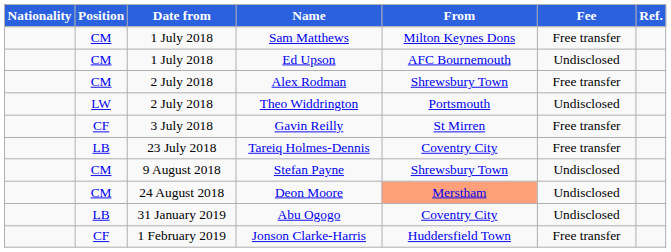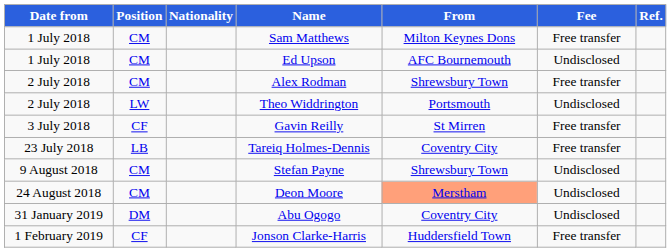 <table class="wikitable"  style="text-align:center; font-size:90%; ">
 <tr>
+<th style="background:#2B60DE; color:#FFFFFF; width:110px;">Date from</th>
+<th style="background:#2B60DE; color:#FFFFFF; width:50px;">Position</th>
 <th style="background:#2B60DE; color:#FFFFFF; width:50px;">Nationality</th>
-<th style="background:#2B60DE; color:#FFFFFF; width:50px;">Position</th>
-<th style="background:#2B60DE; color:#FFFFFF; width:110px;">Date from</th>
 <th style="background:#2B60DE; color:#FFFFFF; width:150px;">Name</th>
 <th style="background:#2B60DE; color:#FFFFFF; width:160px;">From</th>
 <th style="background:#2B60DE; color:#FFFFFF; width:100px;">Fee</th>
 <th style="background:#2B60DE; color:#FFFFFF; width:25px;">Ref.</th>
 </tr>
 <tr>
+<td>1 July 2018</td>
+<td><a href='#'>CM</a></td>
 <td></td>
-<td><a href='#'>CM</a></td>
-<td>1 July 2018</td>
 <td><a href='#'>Sam Matthews</a></td>
 <td><a href='#'>Milton Keynes Dons</a></td>
 <td>Free transfer</td>
 <td></td>
 </tr>
 <tr>
+<td>1 July 2018</td>
+<td><a href='#'>CM</a></td>
 <td></td>
-<td><a href='#'>CM</a></td>
-<td>1 July 2018</td>
 <td><a href='#'>Ed Upson</a></td>
 <td><a href='#'>AFC Bournemouth</a></td>
 <td>Undisclosed</td>
 <td></td>
 </tr>
 <tr>
+<td>2 July 2018</td>
+<td><a href='#'>CM</a></td>
 <td></td>
-<td><a href='#'>CM</a></td>
-<td>2 July 2018</td>
 <td><a href='#'>Alex Rodman</a></td>
 <td><a href='#'>Shrewsbury Town</a></td>
 <td>Free transfer</td>
 <td></td>
 </tr>
 <tr>
+<td>2 July 2018</td>
+<td><a href='#'>LW</a></td>
 <td></td>
-<td><a href='#'>LW</a></td>
-<td>2 July 2018</td>
 <td><a href='#'>Theo Widdrington</a></td>
 <td><a href='#'>Portsmouth</a></td>
 <td>Undisclosed</td>
 <td></td>
 </tr>
 <tr>
+<td>3 July 2018</td>
+<td><a href='#'>CF</a></td>
 <td></td>
-<td><a href='#'>CF</a></td>
-<td>3 July 2018</td>
 <td><a href='#'>Gavin Reilly</a></td>
 <td> <a href='#'>St Mirren</a></td>
 <td>Free transfer</td>
 <td></td>
 </tr>
 <tr>
+<td>23 July 2018</td>
+<td><a href='#'>LB</a></td>
 <td></td>
-<td><a href='#'>LB</a></td>
-<td>23 July 2018</td>
 <td><a href='#'>Tareiq Holmes-Dennis</a></td>
 <td><a href='#'>Coventry City</a></td>
 <td>Free transfer</td>
 <td></td>
 </tr>
 <tr>
+<td>9 August 2018</td>
+<td><a href='#'>CM</a></td>
 <td></td>
-<td><a href='#'>CM</a></td>
-<td>9 August 2018</td>
 <td><a href='#'>Stefan Payne</a></td>
 <td><a href='#'>Shrewsbury Town</a></td>
 <td>Undisclosed</td>
 <td></td>
 </tr>
 <tr>
+<td>24 August 2018</td>
+<td><a href='#'>CM</a></td>
 <td></td>
-<td><a href='#'>CM</a></td>
-<td>24 August 2018</td>
 <td><a href='#'>Deon Moore</a></td>
 <td style="background: lightsalmon;"><a href='#'>Merstham</a></td>
 <td>Undisclosed</td>
 <td></td>
 </tr>
 <tr>
+<td>31 January 2019</td>
+<td><a href='#'>DM</a></td>
 <td></td>
-<td><a href='#'>LB</a></td>
-<td>31 January 2019</td>
 <td><a href='#'>Abu Ogogo</a></td>
 <td><a href='#'>Coventry City</a></td>
 <td>Undisclosed</td>
 <td></td>
 </tr>
 <tr>
+<td>1 February 2019</td>
+<td><a href='#'>CF</a></td>
 <td></td>
-<td><a href='#'>CF</a></td>
-<td>1 February 2019</td>
 <td><a href='#'>Jonson Clarke-Harris</a></td>
 <td><a href='#'>Huddersfield Town</a></td>
 <td>Free transfer</td>
 <td></td>
 </tr>
 </table>
